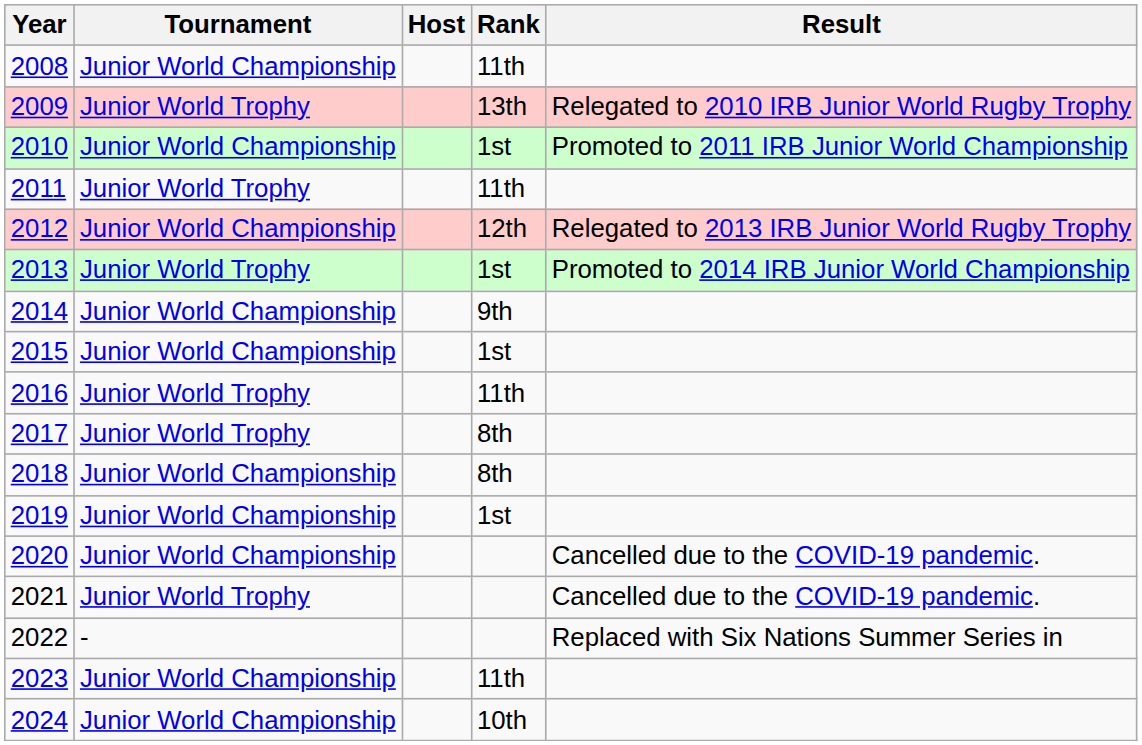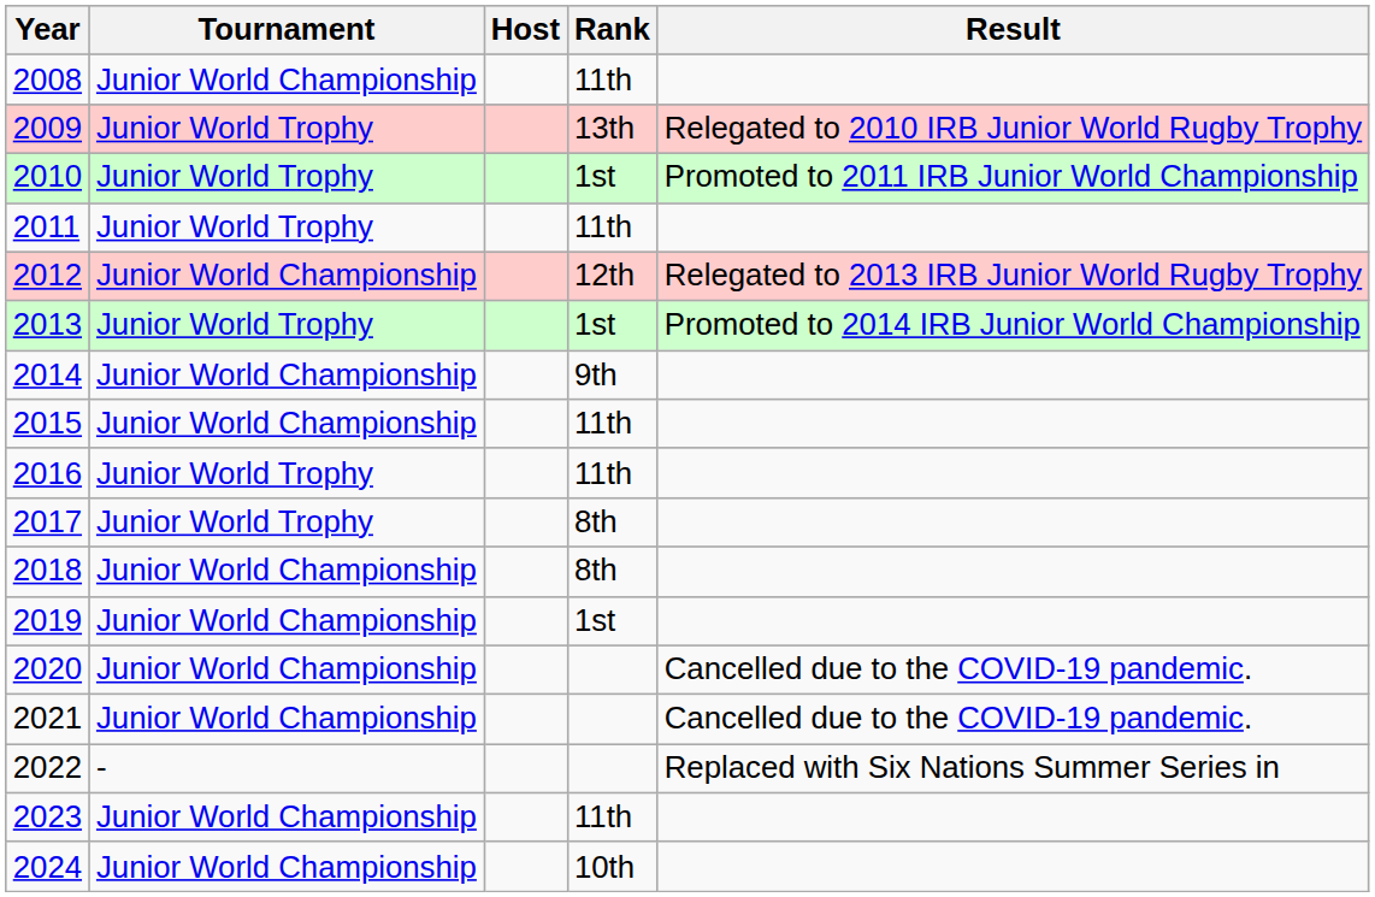 <table class=wikitable>
 <tr>
 <th>Year</th>
 <th>Tournament</th>
 <th>Host</th>
 <th>Rank</th>
 <th>Result</th>
 </tr>
 <tr>
 <td><a href='#'>2008</a></td>
 <td><a href='#'>Junior World Championship</a></td>
 <td></td>
 <td>11th</td>
 <td></td>
 </tr>
 <tr style="background:#fcc;">
 <td><a href='#'>2009</a></td>
 <td><a href='#'>Junior World Trophy</a></td>
 <td></td>
 <td>13th</td>
 <td>Relegated to <a href='#'>2010 IRB Junior World Rugby Trophy</a></td>
 </tr>
 <tr style="background:#cfc;">
 <td><a href='#'>2010</a></td>
-<td><a href='#'>Junior World Championship</a></td>
+<td><a href='#'>Junior World Trophy</a></td>
 <td></td>
 <td>1st</td>
 <td>Promoted to <a href='#'>2011 IRB Junior World Championship</a></td>
 </tr>
 <tr>
 <td><a href='#'>2011</a></td>
 <td><a href='#'>Junior World Trophy</a></td>
 <td></td>
 <td>11th</td>
 <td></td>
 </tr>
 <tr style="background:#fcc;">
 <td><a href='#'>2012</a></td>
 <td><a href='#'>Junior World Championship</a></td>
 <td></td>
 <td>12th</td>
 <td>Relegated to <a href='#'>2013 IRB Junior World Rugby Trophy</a></td>
 </tr>
 <tr style="background:#cfc;">
 <td><a href='#'>2013</a></td>
 <td><a href='#'>Junior World Trophy</a></td>
 <td></td>
 <td>1st</td>
 <td>Promoted to <a href='#'>2014 IRB Junior World Championship</a></td>
 </tr>
 <tr>
 <td><a href='#'>2014</a></td>
 <td><a href='#'>Junior World Championship</a></td>
 <td></td>
 <td>9th</td>
 <td></td>
 </tr>
 <tr>
 <td><a href='#'>2015</a></td>
 <td><a href='#'>Junior World Championship</a></td>
 <td></td>
-<td>1st</td>
+<td>11th</td>
 <td></td>
 </tr>
 <tr>
 <td><a href='#'>2016</a></td>
 <td><a href='#'>Junior World Trophy</a></td>
 <td></td>
 <td>11th</td>
 <td></td>
 </tr>
 <tr>
 <td><a href='#'>2017</a></td>
 <td><a href='#'>Junior World Trophy</a></td>
 <td></td>
 <td>8th</td>
 <td></td>
 </tr>
 <tr>
 <td><a href='#'>2018</a></td>
 <td><a href='#'>Junior World Championship</a></td>
 <td></td>
 <td>8th</td>
 <td></td>
 </tr>
 <tr>
 <td><a href='#'>2019</a></td>
 <td><a href='#'>Junior World Championship</a></td>
 <td></td>
 <td>1st</td>
 <td></td>
 </tr>
 <tr>
 <td><a href='#'>2020</a></td>
 <td><a href='#'>Junior World Championship</a></td>
 <td></td>
 <td></td>
 <td>Cancelled due to the <a href='#'>COVID-19 pandemic</a>.</td>
 </tr>
 <tr>
 <td>2021</td>
-<td><a href='#'>Junior World Trophy</a></td>
+<td><a href='#'>Junior World Championship</a></td>
 <td></td>
 <td></td>
 <td>Cancelled due to the <a href='#'>COVID-19 pandemic</a>.</td>
 </tr>
 <tr>
 <td>2022</td>
 <td>-</td>
 <td></td>
 <td></td>
 <td>Replaced with Six Nations Summer Series in </td>
 </tr>
 <tr>
 <td><a href='#'>2023</a></td>
 <td><a href='#'>Junior World Championship</a></td>
 <td></td>
 <td>11th</td>
 <td></td>
 </tr>
 <tr>
 <td><a href='#'>2024</a></td>
 <td><a href='#'>Junior World Championship</a></td>
 <td></td>
 <td>10th</td>
 <td></td>
 </tr>
 </table>
